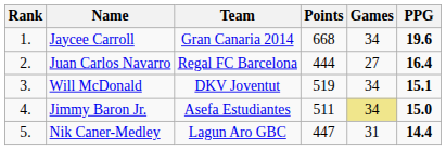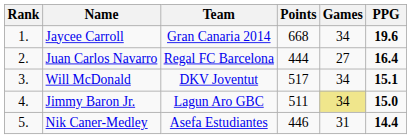 <table class="wikitable" style="text-align: center;">
 <tr>
 <th>Rank</th>
 <th>Name</th>
 <th>Team</th>
 <th>Points</th>
 <th>Games</th>
 <th width=40>PPG</th>
 </tr>
 <tr>
 <td>1.</td>
 <td align="left"> <a href='#'>Jaycee Carroll</a></td>
 <td><a href='#'>Gran Canaria 2014</a></td>
 <td>668</td>
 <td>34</td>
 <td><strong>19.6</strong></td>
 </tr>
 <tr>
 <td>2.</td>
 <td align="left"> <a href='#'>Juan Carlos Navarro</a></td>
 <td><a href='#'>Regal FC Barcelona</a></td>
 <td>444</td>
 <td>27</td>
 <td><strong>16.4</strong></td>
 </tr>
 <tr>
 <td>3.</td>
 <td align="left"> <a href='#'>Will McDonald</a></td>
 <td><a href='#'>DKV Joventut</a></td>
-<td>519</td>
+<td>517</td>
 <td>34</td>
 <td><strong>15.1</strong></td>
 </tr>
 <tr>
 <td>4.</td>
 <td align="left"> <a href='#'>Jimmy Baron Jr.</a></td>
-<td><a href='#'>Asefa Estudiantes</a></td>
+<td><a href='#'>Lagun Aro GBC</a></td>
 <td>511</td>
 <td style="background: khaki;">34</td>
 <td><strong>15.0</strong></td>
 </tr>
 <tr>
 <td>5.</td>
 <td align="left"> <a href='#'>Nik Caner-Medley</a></td>
-<td><a href='#'>Lagun Aro GBC</a></td>
-<td>447</td>
+<td><a href='#'>Asefa Estudiantes</a></td>
+<td>446</td>
 <td>31</td>
 <td><strong>14.4</strong></td>
 </tr>
 </table>
